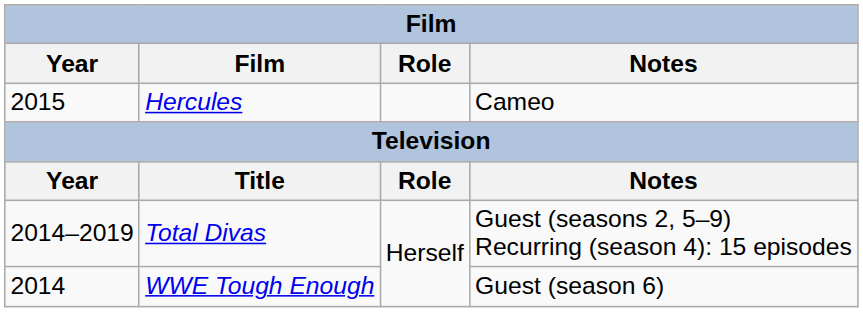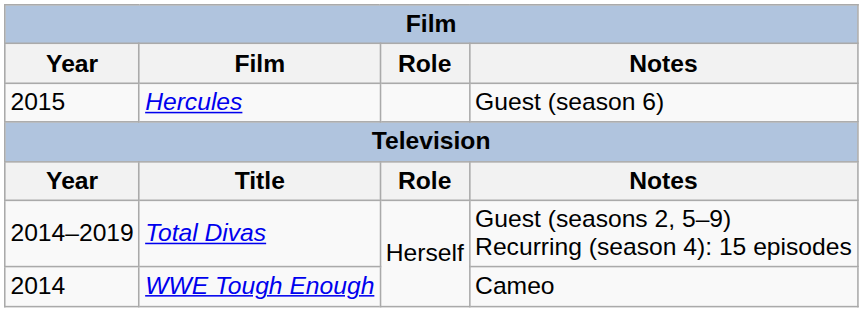 <table class="wikitable">
 <tr style="background:#ccc; text-align:center;">
 <th colspan="4" style="background: LightSteelBlue;">Film</th>
 </tr>
 <tr style="background:#ccc; text-align:center;">
 <th>Year</th>
 <th>Film</th>
 <th>Role</th>
 <th>Notes</th>
 </tr>
 <tr>
 <td>2015</td>
 <td><em><a href='#'>Hercules</a></em></td>
 <td></td>
-<td>Cameo</td>
+<td>Guest (season 6)</td>
 </tr>
 <tr style="background:#ccc; text-align:center;">
 <th colspan="4" style="background: LightSteelBlue;">Television</th>
 </tr>
 <tr style="background:#ccc; text-align:center;">
 <th>Year</th>
 <th>Title</th>
 <th>Role</th>
 <th>Notes</th>
 </tr>
 <tr>
 <td>2014–2019</td>
 <td><em><a href='#'>Total Divas</a></em></td>
 <td rowspan="2">Herself</td>
 <td>Guest (seasons 2, 5–9)<br>Recurring (season 4): 15 episodes</td>
 </tr>
 <tr>
 <td>2014</td>
 <td><em><a href='#'>WWE Tough Enough</a></em></td>
-<td>Guest (season 6)</td>
+<td>Cameo</td>
 </tr>
 </table>
